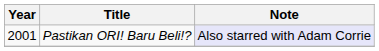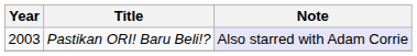 <table class="wikitable">
 <tr>
 <th>Year</th>
 <th>Title</th>
 <th>Note</th>
 </tr>
 <tr>
-<td>2001</td>
+<td>2003</td>
 <td><em>Pastikan ORI! Baru Beli!?</em></td>
 <td style="background: lavender;">Also starred with Adam Corrie</td>
 </tr>
 <tr>
 </tr>
 </table>
